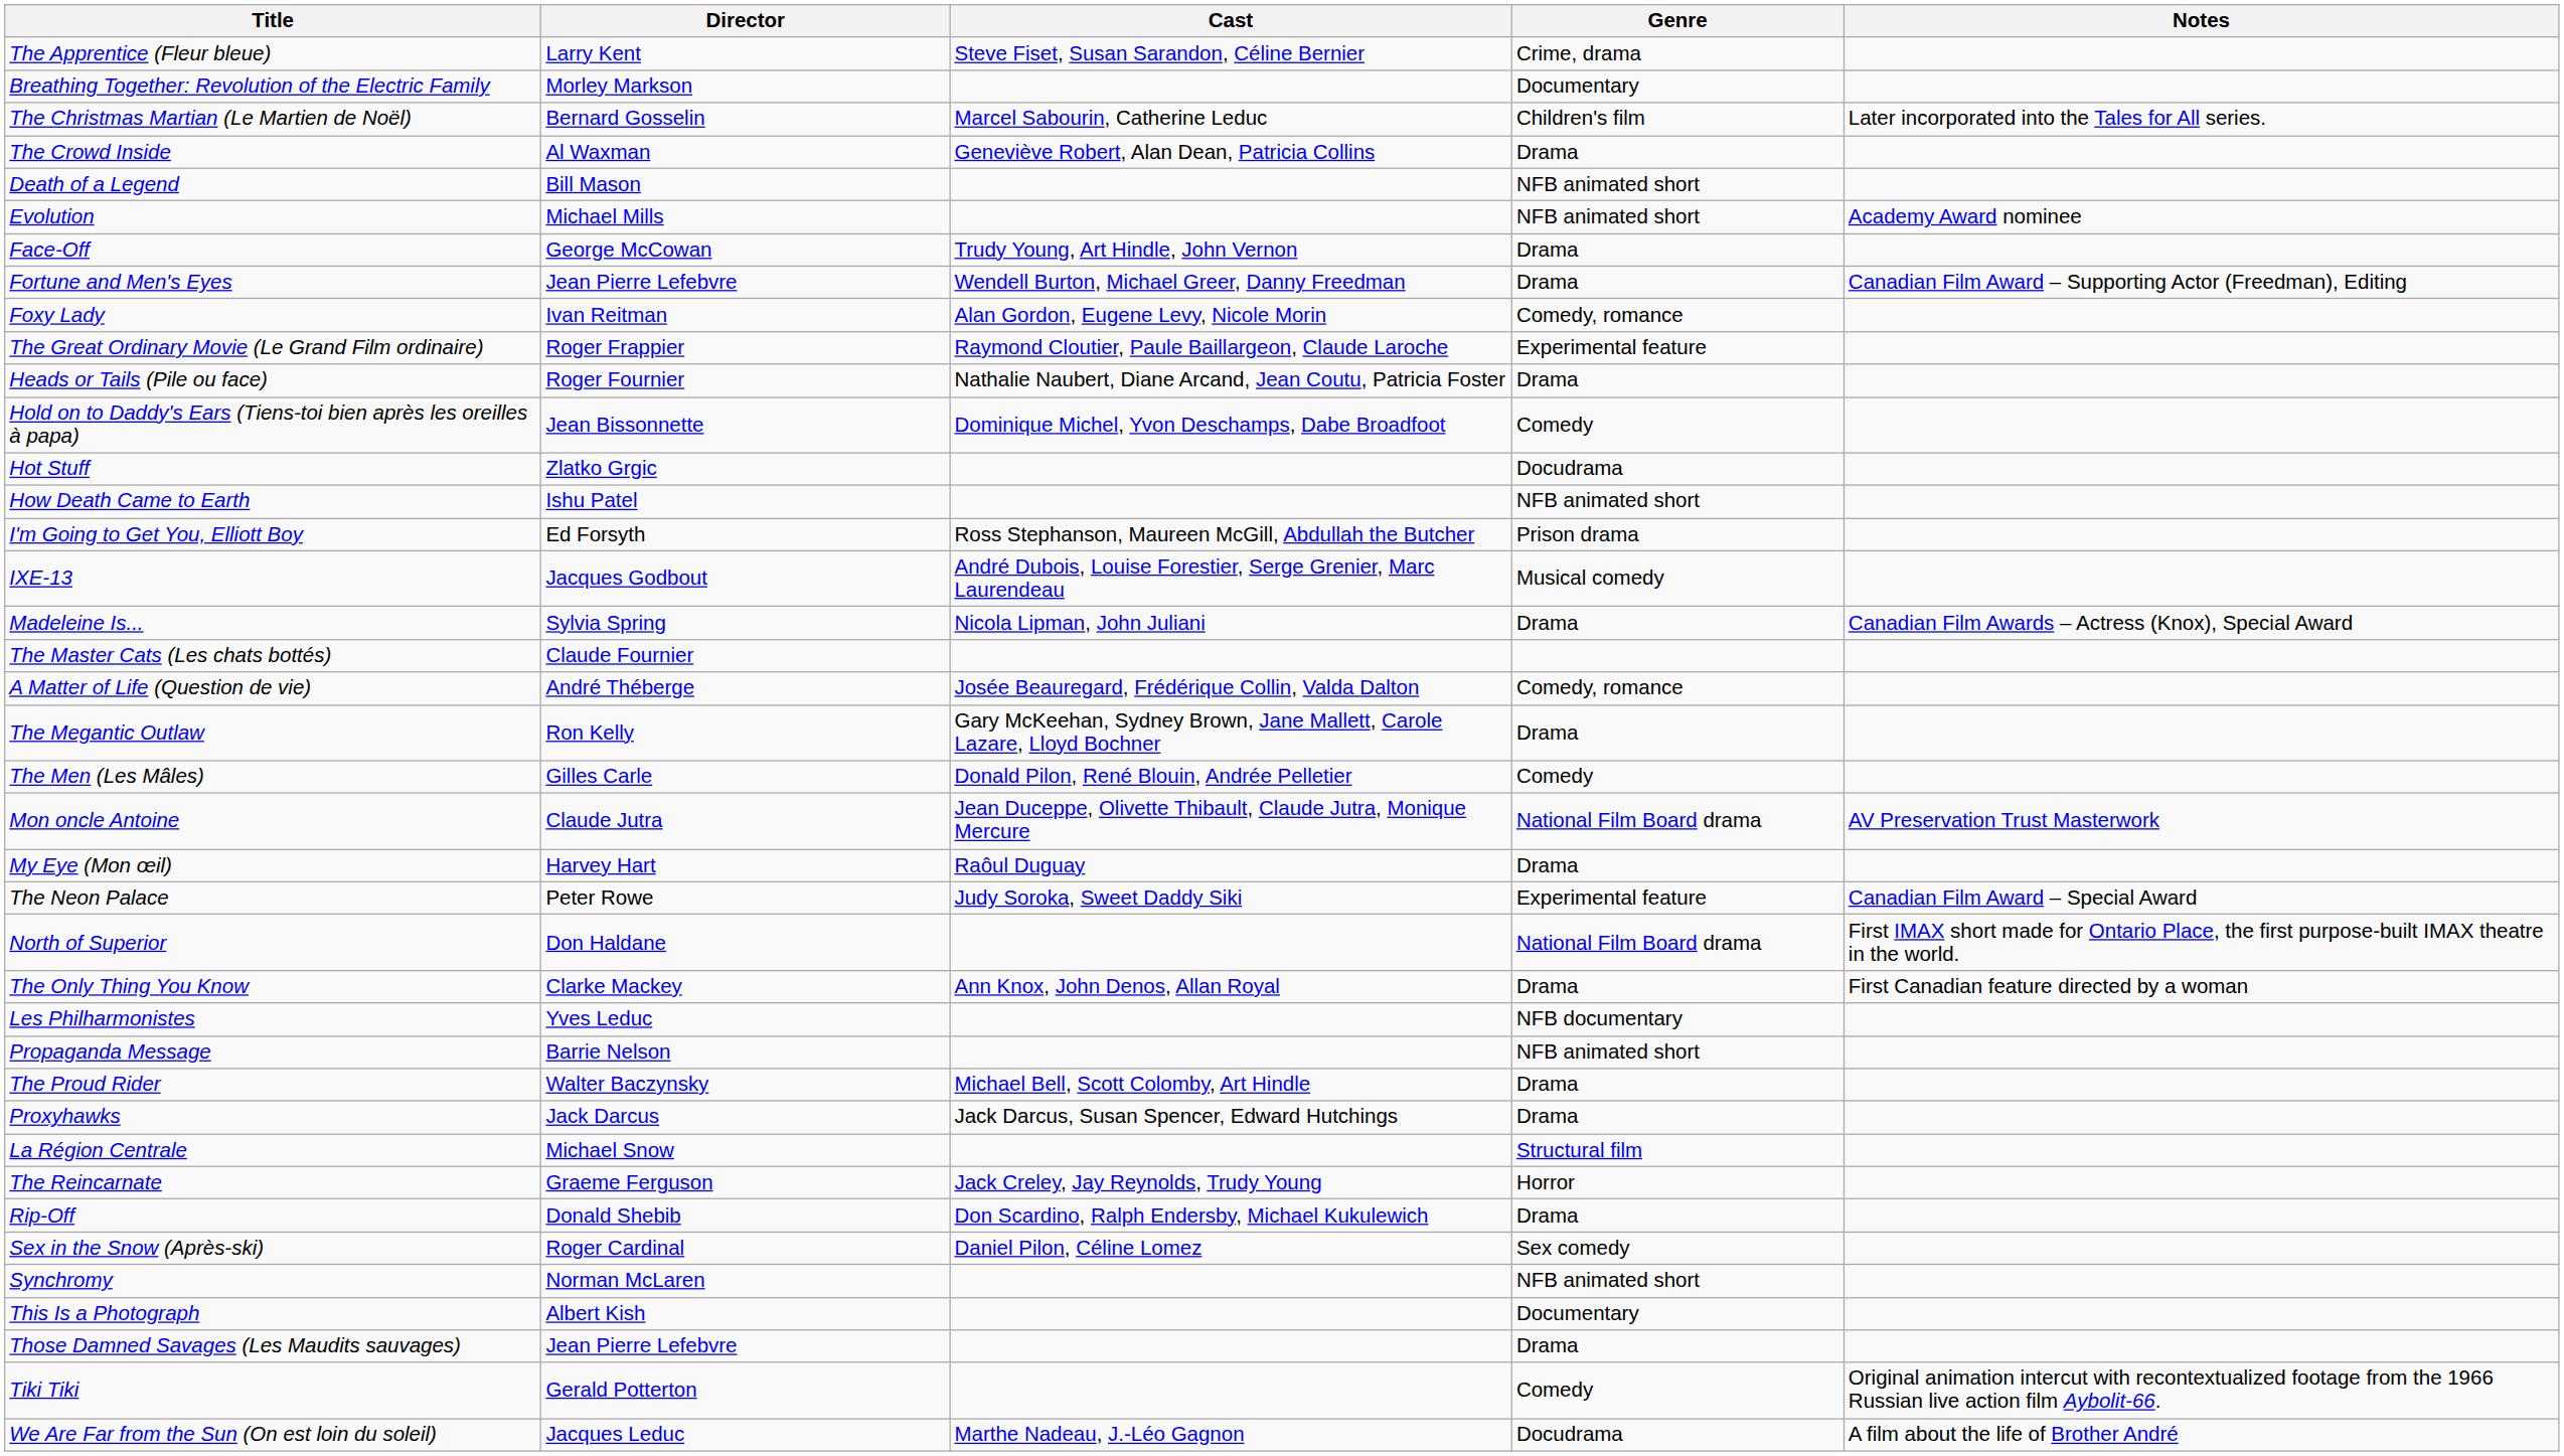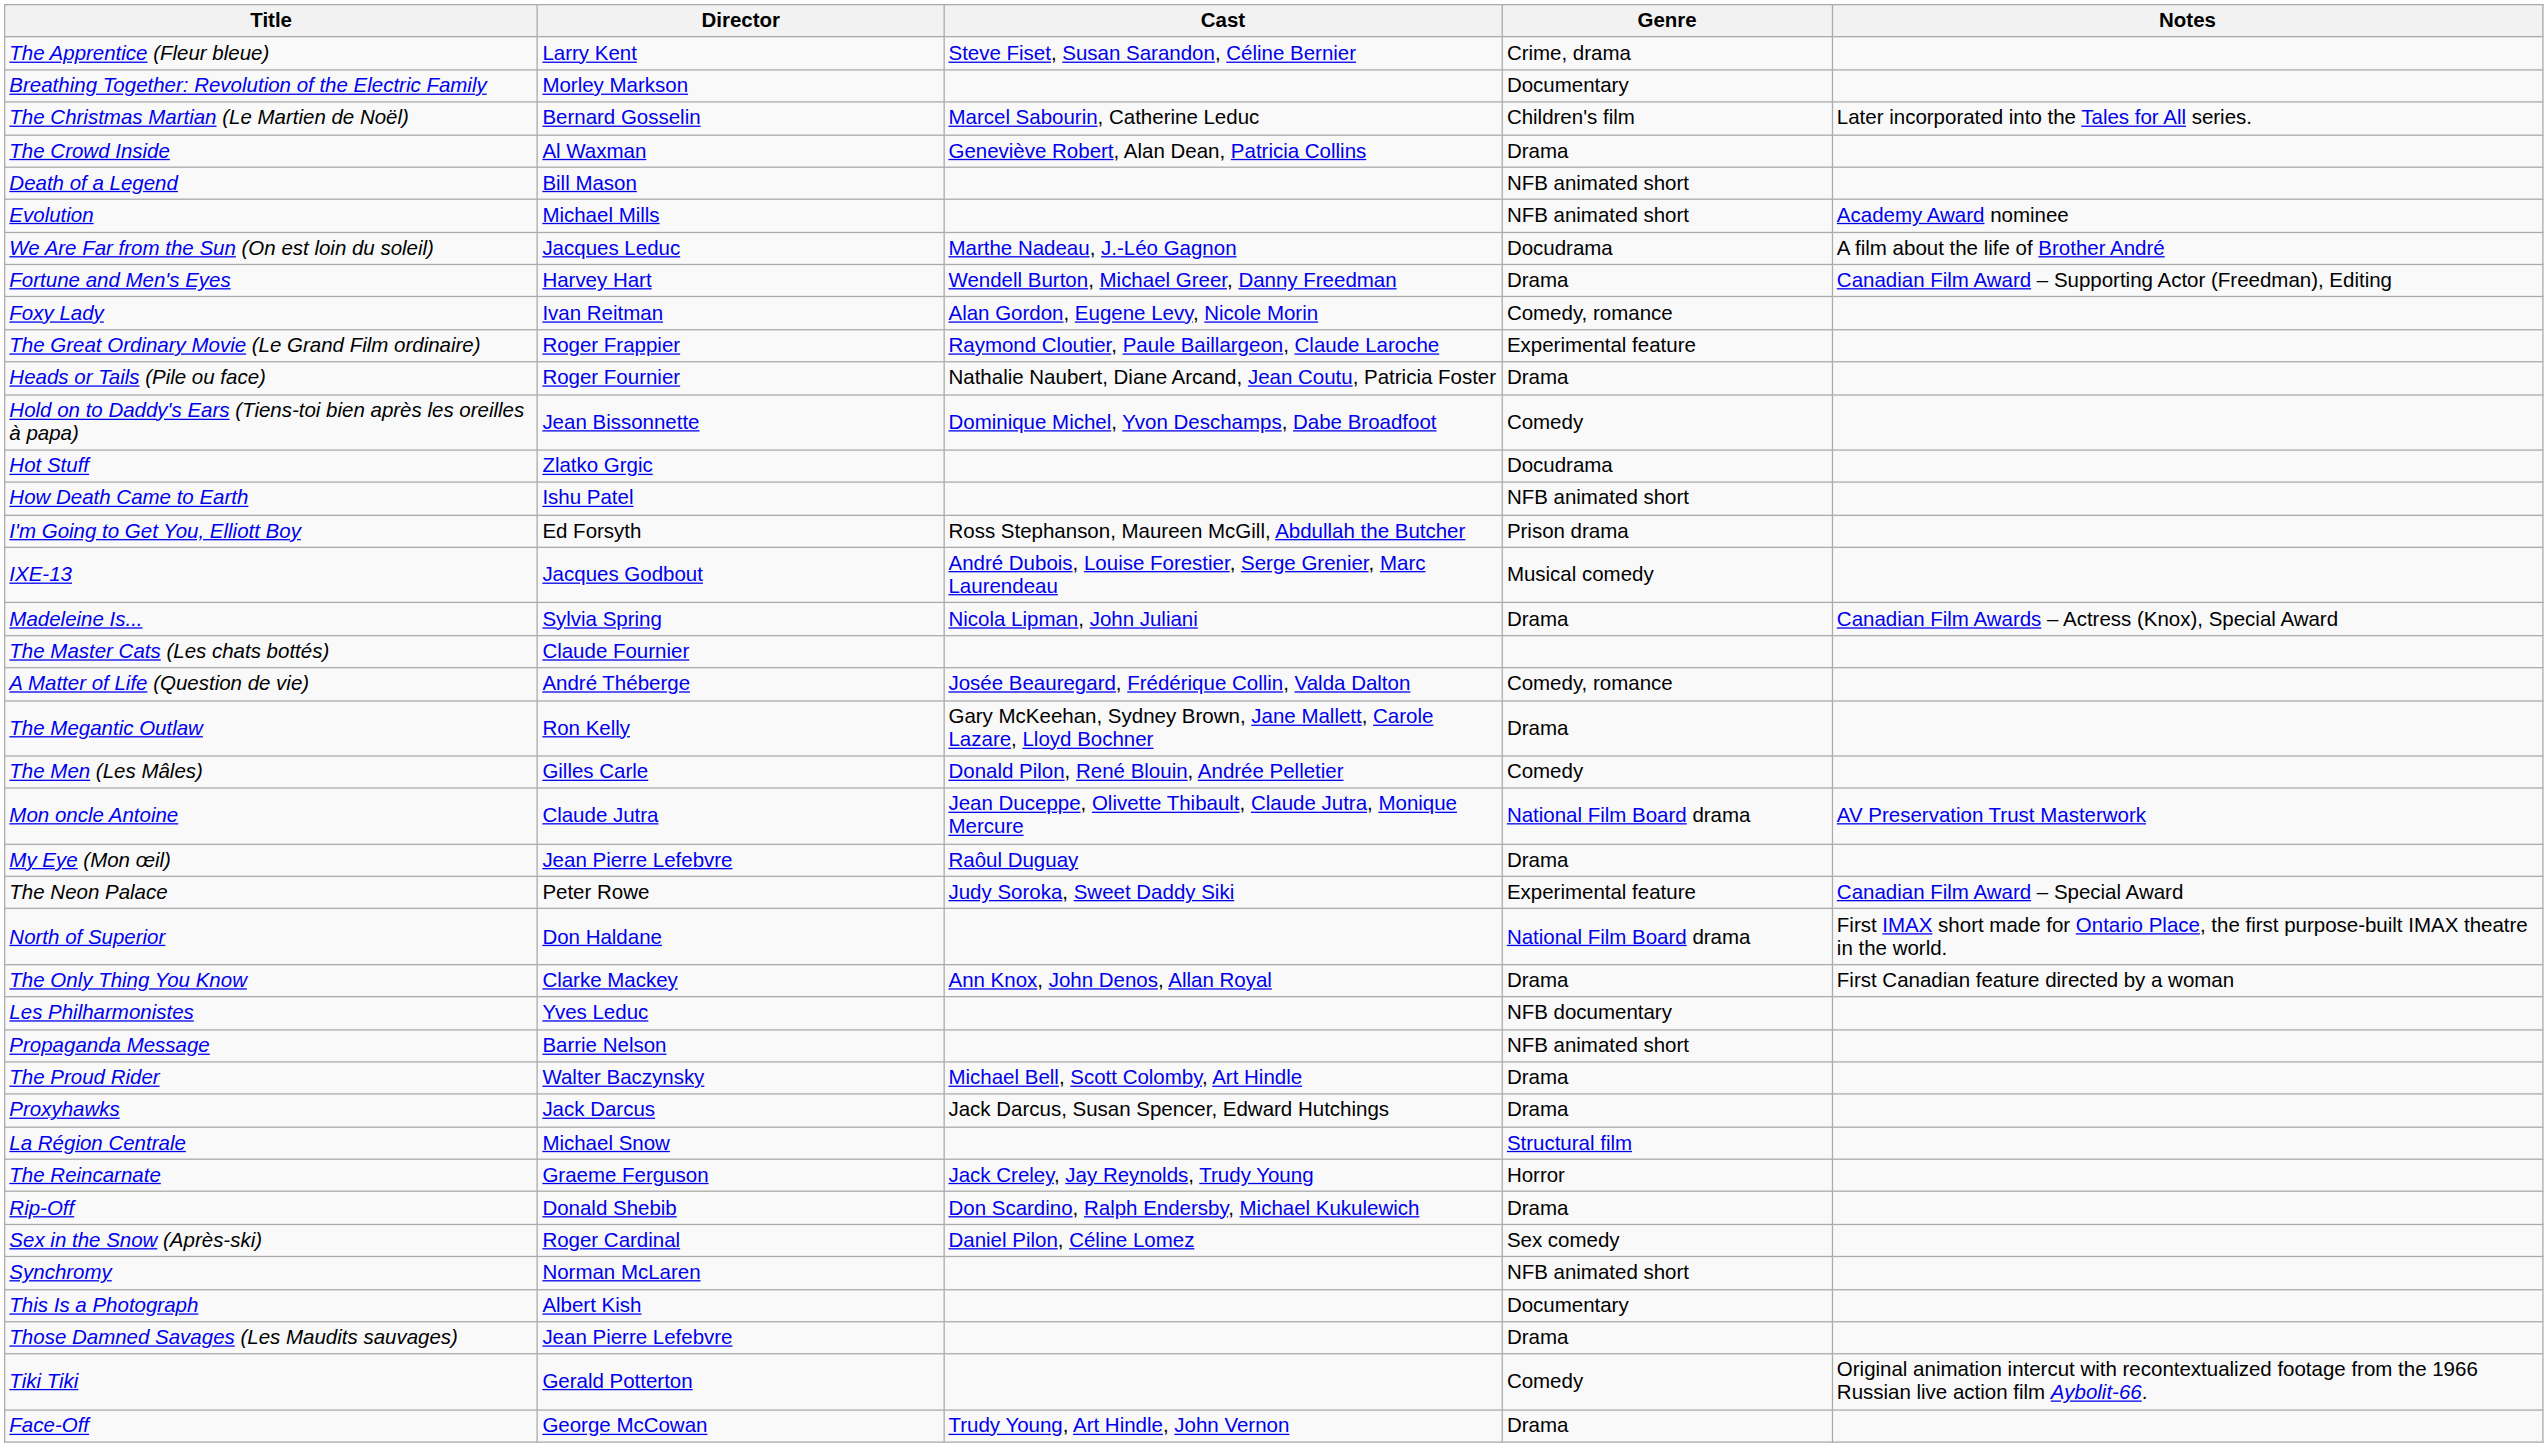 <table class="wikitable sortable" style="width:100%;">
 <tr>
 <th width=21%>Title</th>
 <th width=16%>Director</th>
 <th width=22%>Cast</th>
 <th width=13%>Genre</th>
 <th width=28%>Notes</th>
 </tr>
 <tr>
 <td><em><a href='#'>The Apprentice</a> (Fleur bleue)</em></td>
 <td><a href='#'>Larry Kent</a></td>
 <td><a href='#'>Steve Fiset</a>, <a href='#'>Susan Sarandon</a>, <a href='#'>Céline Bernier</a></td>
 <td>Crime, drama</td>
 <td></td>
 </tr>
 <tr>
 <td><em><a href='#'>Breathing Together: Revolution of the Electric Family</a></em></td>
 <td><a href='#'>Morley Markson</a></td>
 <td></td>
 <td>Documentary</td>
 <td></td>
 </tr>
 <tr>
 <td><em><a href='#'>The Christmas Martian</a> (Le Martien de Noël)</em></td>
 <td><a href='#'>Bernard Gosselin</a></td>
 <td><a href='#'>Marcel Sabourin</a>, Catherine Leduc</td>
 <td>Children's film</td>
 <td>Later incorporated into the <a href='#'>Tales for All</a> series.</td>
 </tr>
 <tr>
 <td><em><a href='#'>The Crowd Inside</a></em></td>
 <td><a href='#'>Al Waxman</a></td>
 <td><a href='#'>Geneviève Robert</a>, Alan Dean, <a href='#'>Patricia Collins</a></td>
 <td>Drama</td>
 <td></td>
 </tr>
 <tr>
 <td><em><a href='#'>Death of a Legend</a></em></td>
 <td><a href='#'>Bill Mason</a></td>
 <td></td>
 <td>NFB animated short</td>
 <td></td>
 </tr>
 <tr>
 <td><em><a href='#'>Evolution</a></em></td>
 <td><a href='#'>Michael Mills</a></td>
 <td></td>
 <td>NFB animated short</td>
 <td><a href='#'>Academy Award</a> nominee</td>
 </tr>
 <tr>
-<td><em><a href='#'>Face-Off</a></em></td>
-<td><a href='#'>George McCowan</a></td>
-<td><a href='#'>Trudy Young</a>, <a href='#'>Art Hindle</a>, <a href='#'>John Vernon</a></td>
-<td>Drama</td>
-<td></td>
+<td><em><a href='#'>We Are Far from the Sun</a> (On est loin du soleil)</em></td>
+<td><a href='#'>Jacques Leduc</a></td>
+<td><a href='#'>Marthe Nadeau</a>, <a href='#'>J.-Léo Gagnon</a></td>
+<td>Docudrama</td>
+<td>A film about the life of <a href='#'>Brother André</a></td>
 </tr>
 <tr>
 <td><em><a href='#'>Fortune and Men's Eyes</a></em></td>
-<td><a href='#'>Jean Pierre Lefebvre</a></td>
+<td><a href='#'>Harvey Hart</a></td>
 <td><a href='#'>Wendell Burton</a>, <a href='#'>Michael Greer</a>, <a href='#'>Danny Freedman</a></td>
 <td>Drama</td>
 <td><a href='#'>Canadian Film Award</a> – Supporting Actor (Freedman), Editing</td>
 </tr>
 <tr>
 <td><em><a href='#'>Foxy Lady</a></em></td>
 <td><a href='#'>Ivan Reitman</a></td>
 <td><a href='#'>Alan Gordon</a>, <a href='#'>Eugene Levy</a>, <a href='#'>Nicole Morin</a></td>
 <td>Comedy, romance</td>
 <td></td>
 </tr>
 <tr>
 <td><em><a href='#'>The Great Ordinary Movie</a> (Le Grand Film ordinaire)</em></td>
 <td><a href='#'>Roger Frappier</a></td>
 <td><a href='#'>Raymond Cloutier</a>, <a href='#'>Paule Baillargeon</a>, <a href='#'>Claude Laroche</a></td>
 <td>Experimental feature</td>
 <td></td>
 </tr>
 <tr>
 <td><em><a href='#'>Heads or Tails</a> (Pile ou face)</em></td>
 <td><a href='#'>Roger Fournier</a></td>
 <td>Nathalie Naubert, Diane Arcand, <a href='#'>Jean Coutu</a>, Patricia Foster</td>
 <td>Drama</td>
 <td></td>
 </tr>
 <tr>
 <td><em><a href='#'>Hold on to Daddy's Ears</a> (Tiens-toi bien après les oreilles à papa)</em></td>
 <td><a href='#'>Jean Bissonnette</a></td>
 <td><a href='#'>Dominique Michel</a>, <a href='#'>Yvon Deschamps</a>, <a href='#'>Dabe Broadfoot</a></td>
 <td>Comedy</td>
 <td></td>
 </tr>
 <tr>
 <td><em><a href='#'>Hot Stuff</a></em></td>
 <td><a href='#'>Zlatko Grgic</a></td>
 <td></td>
 <td>Docudrama</td>
 <td></td>
 </tr>
 <tr>
 <td><em><a href='#'>How Death Came to Earth</a></em></td>
 <td><a href='#'>Ishu Patel</a></td>
 <td></td>
 <td>NFB animated short</td>
 <td></td>
 </tr>
 <tr>
 <td><em><a href='#'>I'm Going to Get You, Elliott Boy</a></em></td>
 <td>Ed Forsyth</td>
 <td>Ross Stephanson, Maureen McGill, <a href='#'>Abdullah the Butcher</a></td>
 <td>Prison drama</td>
 <td></td>
 </tr>
 <tr>
 <td><em><a href='#'>IXE-13</a></em></td>
 <td><a href='#'>Jacques Godbout</a></td>
 <td><a href='#'>André Dubois</a>, <a href='#'>Louise Forestier</a>, <a href='#'>Serge Grenier</a>, <a href='#'>Marc Laurendeau</a></td>
 <td>Musical comedy</td>
 <td></td>
 </tr>
 <tr>
 <td><em><a href='#'>Madeleine Is...</a></em></td>
 <td><a href='#'>Sylvia Spring</a></td>
 <td><a href='#'>Nicola Lipman</a>, <a href='#'>John Juliani</a></td>
 <td>Drama</td>
 <td><a href='#'>Canadian Film Awards</a> – Actress (Knox), Special Award</td>
 </tr>
 <tr>
 <td><em><a href='#'>The Master Cats</a> (Les chats bottés)</em></td>
 <td><a href='#'>Claude Fournier</a></td>
 <td></td>
 <td></td>
 <td></td>
 </tr>
 <tr>
 <td><em><a href='#'>A Matter of Life</a> (Question de vie)</em></td>
 <td><a href='#'>André Théberge</a></td>
 <td><a href='#'>Josée Beauregard</a>, <a href='#'>Frédérique Collin</a>, <a href='#'>Valda Dalton</a></td>
 <td>Comedy, romance</td>
 <td></td>
 </tr>
 <tr>
 <td><em><a href='#'>The Megantic Outlaw</a></em></td>
 <td><a href='#'>Ron Kelly</a></td>
 <td>Gary McKeehan, Sydney Brown, <a href='#'>Jane Mallett</a>, <a href='#'>Carole Lazare</a>, <a href='#'>Lloyd Bochner</a></td>
 <td>Drama</td>
 <td></td>
 </tr>
 <tr>
 <td><em><a href='#'>The Men</a> (Les Mâles)</em></td>
 <td><a href='#'>Gilles Carle</a></td>
 <td><a href='#'>Donald Pilon</a>, <a href='#'>René Blouin</a>, <a href='#'>Andrée Pelletier</a></td>
 <td>Comedy</td>
 <td></td>
 </tr>
 <tr>
 <td><em><a href='#'>Mon oncle Antoine</a></em></td>
 <td><a href='#'>Claude Jutra</a></td>
 <td><a href='#'>Jean Duceppe</a>, <a href='#'>Olivette Thibault</a>, <a href='#'>Claude Jutra</a>, <a href='#'>Monique Mercure</a></td>
 <td><a href='#'>National Film Board</a> drama</td>
 <td><a href='#'>AV Preservation Trust Masterwork</a></td>
 </tr>
 <tr>
 <td><em><a href='#'>My Eye</a> (Mon œil)</em></td>
-<td><a href='#'>Harvey Hart</a></td>
+<td><a href='#'>Jean Pierre Lefebvre</a></td>
 <td><a href='#'>Raôul Duguay</a></td>
 <td>Drama</td>
 <td></td>
 </tr>
 <tr>
 <td><em>The Neon Palace</em></td>
 <td>Peter Rowe</td>
 <td><a href='#'>Judy Soroka</a>, <a href='#'>Sweet Daddy Siki</a></td>
 <td>Experimental feature</td>
 <td><a href='#'>Canadian Film Award</a> – Special Award</td>
 </tr>
 <tr>
 <td><em><a href='#'>North of Superior</a></em></td>
 <td><a href='#'>Don Haldane</a></td>
 <td></td>
 <td><a href='#'>National Film Board</a> drama</td>
 <td>First <a href='#'>IMAX</a> short made for <a href='#'>Ontario Place</a>, the first purpose-built IMAX theatre in the world.</td>
 </tr>
 <tr>
 <td><em><a href='#'>The Only Thing You Know</a></em></td>
 <td><a href='#'>Clarke Mackey</a></td>
 <td><a href='#'>Ann Knox</a>, <a href='#'>John Denos</a>, <a href='#'>Allan Royal</a></td>
 <td>Drama</td>
 <td>First Canadian feature directed by a woman</td>
 </tr>
 <tr>
 <td><em><a href='#'>Les Philharmonistes</a></em></td>
 <td><a href='#'>Yves Leduc</a></td>
 <td></td>
 <td>NFB documentary</td>
 <td></td>
 </tr>
 <tr>
 <td><em><a href='#'>Propaganda Message</a></em></td>
 <td><a href='#'>Barrie Nelson</a></td>
 <td></td>
 <td>NFB animated short</td>
 <td></td>
 </tr>
 <tr>
 <td><em><a href='#'>The Proud Rider</a></em></td>
 <td><a href='#'>Walter Baczynsky</a></td>
 <td><a href='#'>Michael Bell</a>, <a href='#'>Scott Colomby</a>, <a href='#'>Art Hindle</a></td>
 <td>Drama</td>
 <td></td>
 </tr>
 <tr>
 <td><em><a href='#'>Proxyhawks</a></em></td>
 <td><a href='#'>Jack Darcus</a></td>
 <td>Jack Darcus, Susan Spencer, Edward Hutchings</td>
 <td>Drama</td>
 <td></td>
 </tr>
 <tr>
 <td><em><a href='#'>La Région Centrale</a></em></td>
 <td><a href='#'>Michael Snow</a></td>
 <td></td>
 <td><a href='#'>Structural film</a></td>
 <td></td>
 </tr>
 <tr>
 <td><em><a href='#'>The Reincarnate</a></em></td>
 <td><a href='#'>Graeme Ferguson</a></td>
 <td><a href='#'>Jack Creley</a>, <a href='#'>Jay Reynolds</a>, <a href='#'>Trudy Young</a></td>
 <td>Horror</td>
 <td></td>
 </tr>
 <tr>
 <td><em><a href='#'>Rip-Off</a></em></td>
 <td><a href='#'>Donald Shebib</a></td>
 <td><a href='#'>Don Scardino</a>, <a href='#'>Ralph Endersby</a>, <a href='#'>Michael Kukulewich</a></td>
 <td>Drama</td>
 <td></td>
 </tr>
 <tr>
 <td><em><a href='#'>Sex in the Snow</a> (Après-ski)</em></td>
 <td><a href='#'>Roger Cardinal</a></td>
 <td><a href='#'>Daniel Pilon</a>, <a href='#'>Céline Lomez</a></td>
 <td>Sex comedy</td>
 <td></td>
 </tr>
 <tr>
 <td><em><a href='#'>Synchromy</a></em></td>
 <td><a href='#'>Norman McLaren</a></td>
 <td></td>
 <td>NFB animated short</td>
 <td></td>
 </tr>
 <tr>
 <td><em><a href='#'>This Is a Photograph</a></em></td>
 <td><a href='#'>Albert Kish</a></td>
 <td></td>
 <td>Documentary</td>
 <td></td>
 </tr>
 <tr>
 <td><em><a href='#'>Those Damned Savages</a> (Les Maudits sauvages)</em></td>
 <td><a href='#'>Jean Pierre Lefebvre</a></td>
 <td></td>
 <td>Drama</td>
 <td></td>
 </tr>
 <tr>
 <td><em><a href='#'>Tiki Tiki</a></em></td>
 <td><a href='#'>Gerald Potterton</a></td>
 <td></td>
 <td>Comedy</td>
 <td>Original animation intercut with recontextualized footage from the 1966 Russian live action film <em><a href='#'>Aybolit-66</a></em>.</td>
 </tr>
 <tr>
-<td><em><a href='#'>We Are Far from the Sun</a> (On est loin du soleil)</em></td>
-<td><a href='#'>Jacques Leduc</a></td>
-<td><a href='#'>Marthe Nadeau</a>, <a href='#'>J.-Léo Gagnon</a></td>
-<td>Docudrama</td>
-<td>A film about the life of <a href='#'>Brother André</a></td>
+<td><em><a href='#'>Face-Off</a></em></td>
+<td><a href='#'>George McCowan</a></td>
+<td><a href='#'>Trudy Young</a>, <a href='#'>Art Hindle</a>, <a href='#'>John Vernon</a></td>
+<td>Drama</td>
+<td></td>
 </tr>
 </table>
